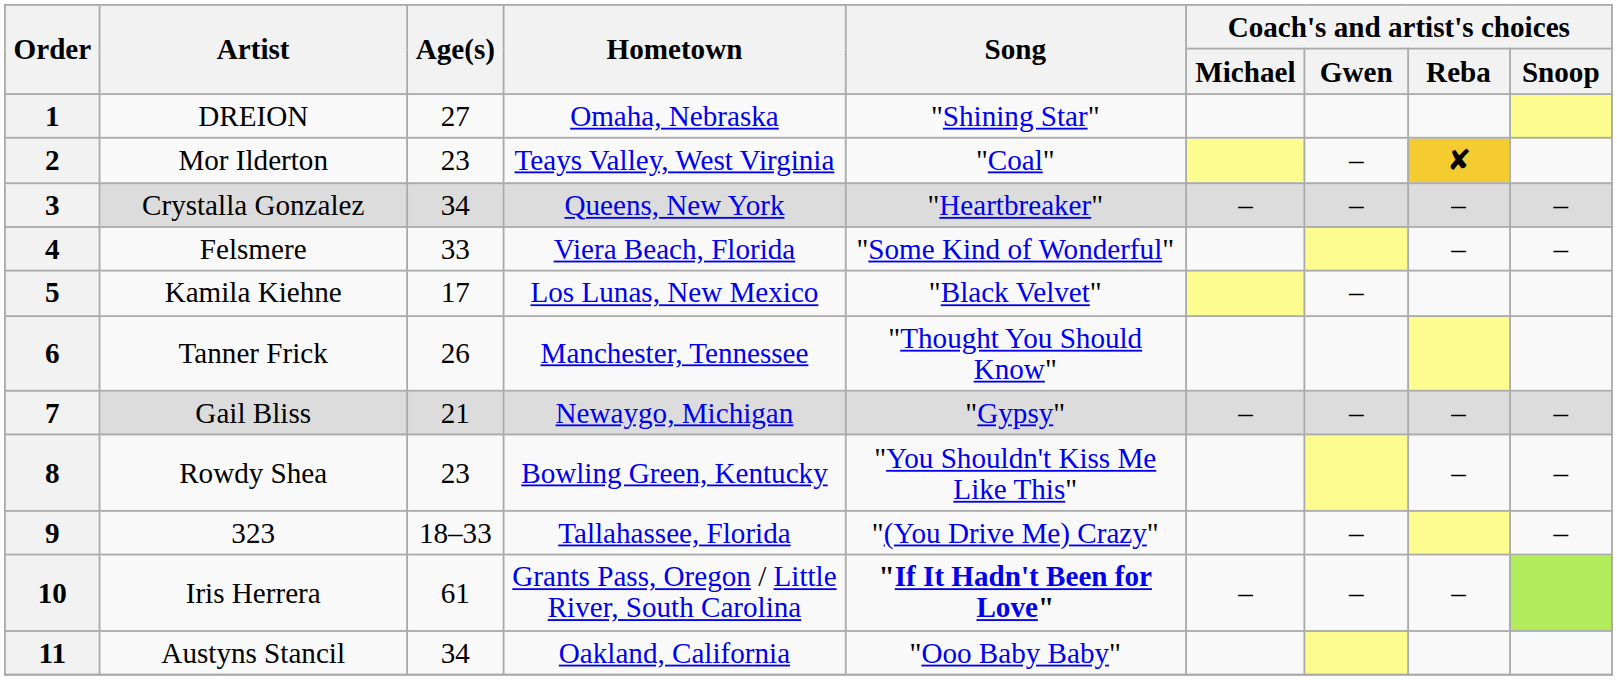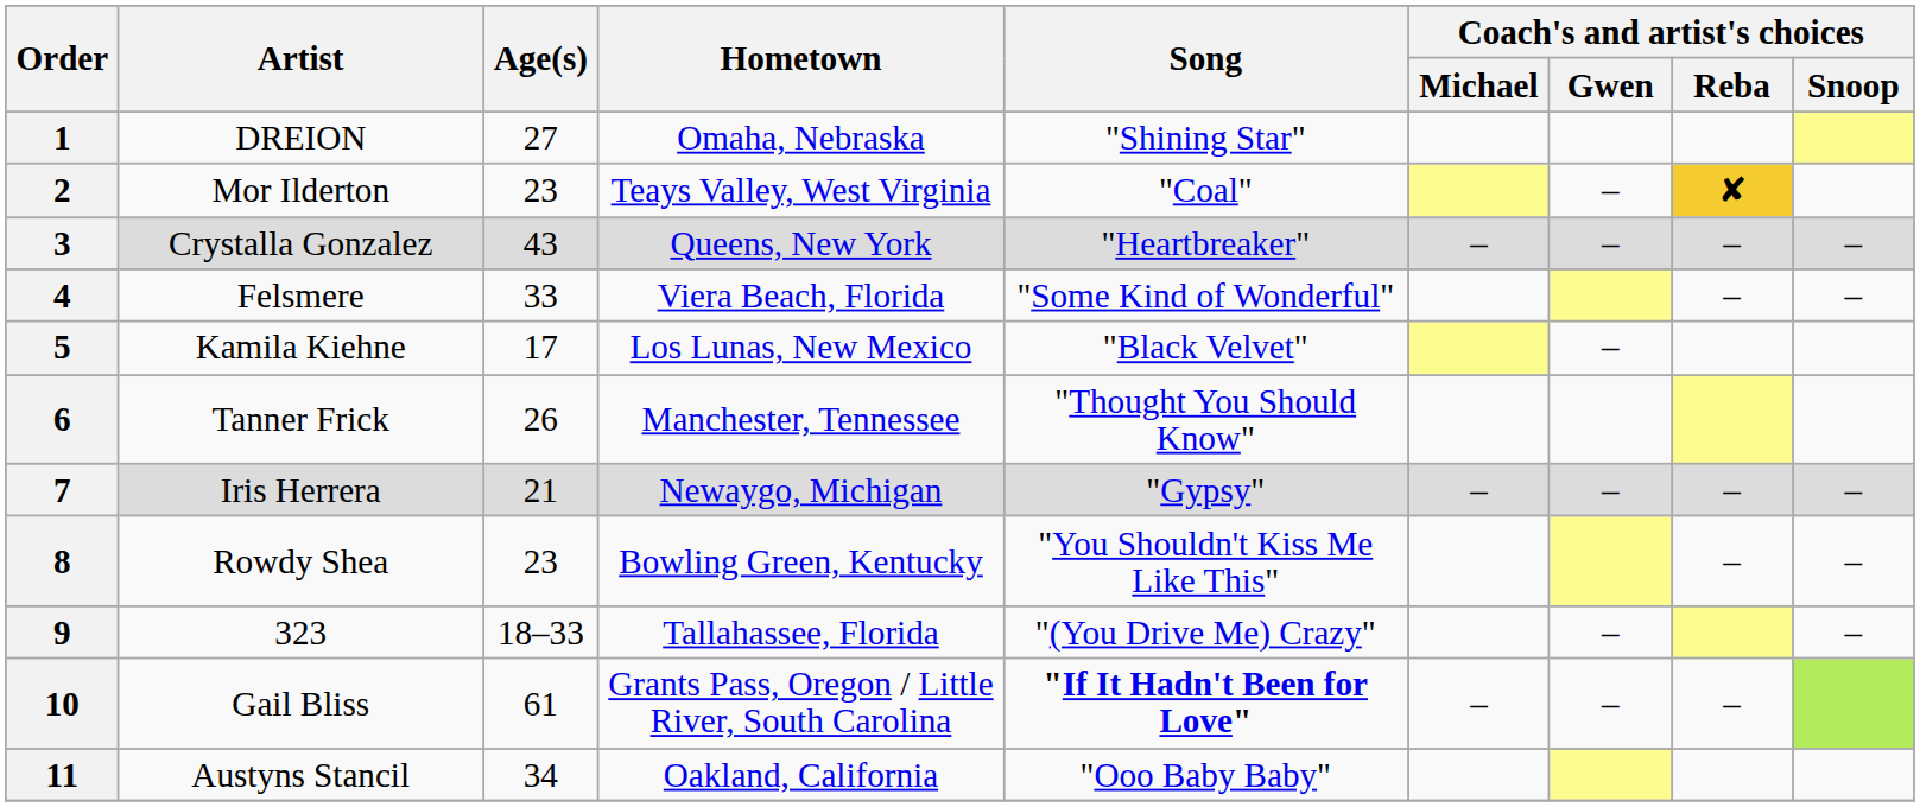 <table class="wikitable" style="text-align:center; line-height:17px; width:100%">
 <tr>
 <th scope="col" rowspan="2" style="width:04%">Order</th>
 <th scope="col" rowspan="2" style="width:18%">Artist</th>
 <th scope="col" rowspan="2" style="width:05%">Age(s)</th>
 <th scope="col" rowspan="2" style="width:20%">Hometown</th>
 <th scope="col" rowspan="2" style="width:20%">Song</th>
 <th scope="col" colspan="4" style="width:24%">Coach's and artist's choices</th>
 </tr>
 <tr>
 <th style="width:06%">Michael</th>
 <th style="width:06%">Gwen</th>
 <th style="width:06%">Reba</th>
 <th style="width:06%">Snoop</th>
 </tr>
 <tr>
 <th>1</th>
 <td>DREION</td>
 <td>27</td>
 <td><a href='#'>Omaha, Nebraska</a></td>
 <td>"<a href='#'>Shining Star</a>"</td>
 <td><em></em></td>
 <td><em></em></td>
 <td><em></em></td>
 <td style="background:#fdfc8f"><em></em></td>
 </tr>
 <tr>
 <th>2</th>
 <td>Mor Ilderton</td>
 <td>23</td>
 <td><a href='#'>Teays Valley, West Virginia</a></td>
 <td>"<a href='#'>Coal</a>"</td>
 <td style="background:#fdfc8f"><em></em></td>
 <td>–</td>
 <td style="background:#F4CC30">✘</td>
 <td><em></em></td>
 </tr>
 <tr bgcolor=#DCDCDC>
 <th>3</th>
 <td>Crystalla Gonzalez</td>
-<td>34</td>
+<td>43</td>
 <td><a href='#'>Queens, New York</a></td>
 <td>"<a href='#'>Heartbreaker</a>"</td>
 <td>–</td>
 <td>–</td>
 <td>–</td>
 <td>–</td>
 </tr>
 <tr>
 <th>4</th>
 <td>Felsmere</td>
 <td>33</td>
 <td><a href='#'>Viera Beach, Florida</a></td>
 <td>"<a href='#'>Some Kind of Wonderful</a>"</td>
 <td><em></em></td>
 <td style="background:#fdfc8f"><em></em></td>
 <td>–</td>
 <td>–</td>
 </tr>
 <tr>
 <th>5</th>
 <td>Kamila Kiehne</td>
 <td>17</td>
 <td><a href='#'>Los Lunas, New Mexico</a></td>
 <td>"<a href='#'>Black Velvet</a>"</td>
 <td style="background:#fdfc8f"><em></em></td>
 <td>–</td>
 <td><em></em></td>
 <td><em></em></td>
 </tr>
 <tr>
 <th>6</th>
 <td>Tanner Frick</td>
 <td>26</td>
 <td><a href='#'>Manchester, Tennessee</a></td>
 <td>"<a href='#'>Thought You Should Know</a>"</td>
 <td><em></em></td>
 <td><em></em></td>
 <td style="background:#fdfc8f"><em></em></td>
 <td><em></em></td>
 </tr>
 <tr bgcolor=#DCDCDC>
 <th>7</th>
-<td>Gail Bliss</td>
+<td>Iris Herrera</td>
 <td>21</td>
 <td><a href='#'>Newaygo, Michigan</a></td>
 <td>"<a href='#'>Gypsy</a>"</td>
 <td>–</td>
 <td>–</td>
 <td>–</td>
 <td>–</td>
 </tr>
 <tr>
 <th>8</th>
 <td>Rowdy Shea</td>
 <td>23</td>
 <td><a href='#'>Bowling Green, Kentucky</a></td>
 <td>"<a href='#'>You Shouldn't Kiss Me Like This</a>"</td>
 <td><em></em></td>
 <td style="background:#fdfc8f"><em></em></td>
 <td>–</td>
 <td>–</td>
 </tr>
 <tr>
 <th>9</th>
 <td>323<br></td>
 <td>18–33</td>
 <td><a href='#'>Tallahassee, Florida</a></td>
 <td>"<a href='#'>(You Drive Me) Crazy</a>"</td>
 <td><em></em></td>
 <td>–</td>
 <td style="background:#fdfc8f"><em></em></td>
 <td>–</td>
 </tr>
 <tr>
 <th>10</th>
-<td>Iris Herrera</td>
+<td>Gail Bliss</td>
 <td>61</td>
 <td><a href='#'>Grants Pass, Oregon</a> / <a href='#'>Little River, South Carolina</a></td>
 <td><strong>"<a href='#'>If It Hadn't Been for Love</a>"</strong></td>
 <td>–</td>
 <td>–</td>
 <td>–</td>
 <td style="background:#B2EC5D"><em></em></td>
 </tr>
 <tr>
 <th>11</th>
 <td>Austyns Stancil</td>
 <td>34</td>
 <td><a href='#'>Oakland, California</a></td>
 <td>"<a href='#'>Ooo Baby Baby</a>"</td>
 <td><em></em></td>
 <td style="background:#fdfc8f"><em></em></td>
 <td><em></em></td>
 <td><em></em></td>
 </tr>
 <tr>
 </tr>
 </table>
